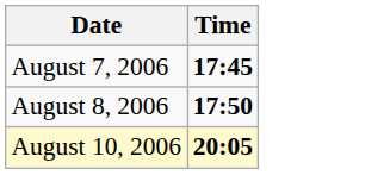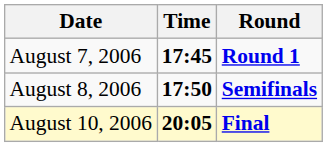 <table class="wikitable">
 <tr>
 <th>Date</th>
 <th>Time</th>
+<th>Round</th>
 </tr>
 <tr>
 <td>August 7, 2006</td>
 <td><strong>17:45</strong></td>
+<td><strong><a href='#'>Round 1</a></strong></td>
 </tr>
 <tr>
 <td>August 8, 2006</td>
 <td><strong>17:50</strong></td>
+<td><strong><a href='#'>Semifinals</a></strong></td>
 </tr>
 <tr style=background:lemonchiffon>
 <td>August 10, 2006</td>
 <td><strong>20:05</strong></td>
+<td><strong><a href='#'>Final</a></strong></td>
 </tr>
 </table>
